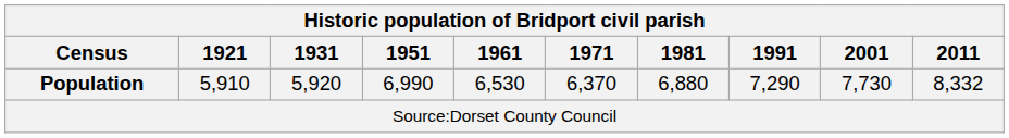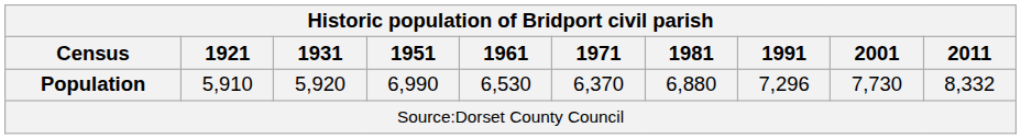 <table class="wikitable" style="width:800px;">
 <tr>
 <th colspan= "15" style="background:; color: "><span>Historic population of Bridport civil parish</span></th>
 </tr>
 <tr style="text-align:center;">
 <th style="background:; color: height:17px;">Census</th>
 <th style="background:; color: ;">1921</th>
 <th style="background:; color: ;">1931</th>
 <th style="background:; color: ;">1951</th>
 <th style="background:; color: ;">1961</th>
 <th style="background:; color: ;">1971</th>
 <th style="background:; color: ;">1981</th>
 <th style="background:; color: ;">1991</th>
 <th style="background:; color: ;">2001</th>
 <th style="background:; color: ;">2011</th>
 </tr>
 <tr style="text-align:center;">
 <th style="background:; color: ; height:17px;">Population</th>
 <td style="background:#F2F2F2;">5,910</td>
 <td style="background:#F2F2F2;">5,920</td>
 <td style="background:#F2F2F2;">6,990</td>
 <td style="background:#F2F2F2;">6,530</td>
 <td style="background:#F2F2F2;">6,370</td>
 <td style="background:#F2F2F2;">6,880</td>
-<td style="background:#F2F2F2;">7,290</td>
+<td style="background:#F2F2F2;">7,296</td>
 <td style="background:#F2F2F2;">7,730</td>
 <td style="background:#F2F2F2;">8,332</td>
 </tr>
 <tr style="text-align:center;">
 <td colspan="15" style="background:#F2F2F2; color:; text-align:center;"><small>Source:Dorset County Council</small></td>
 </tr>
 </table>
